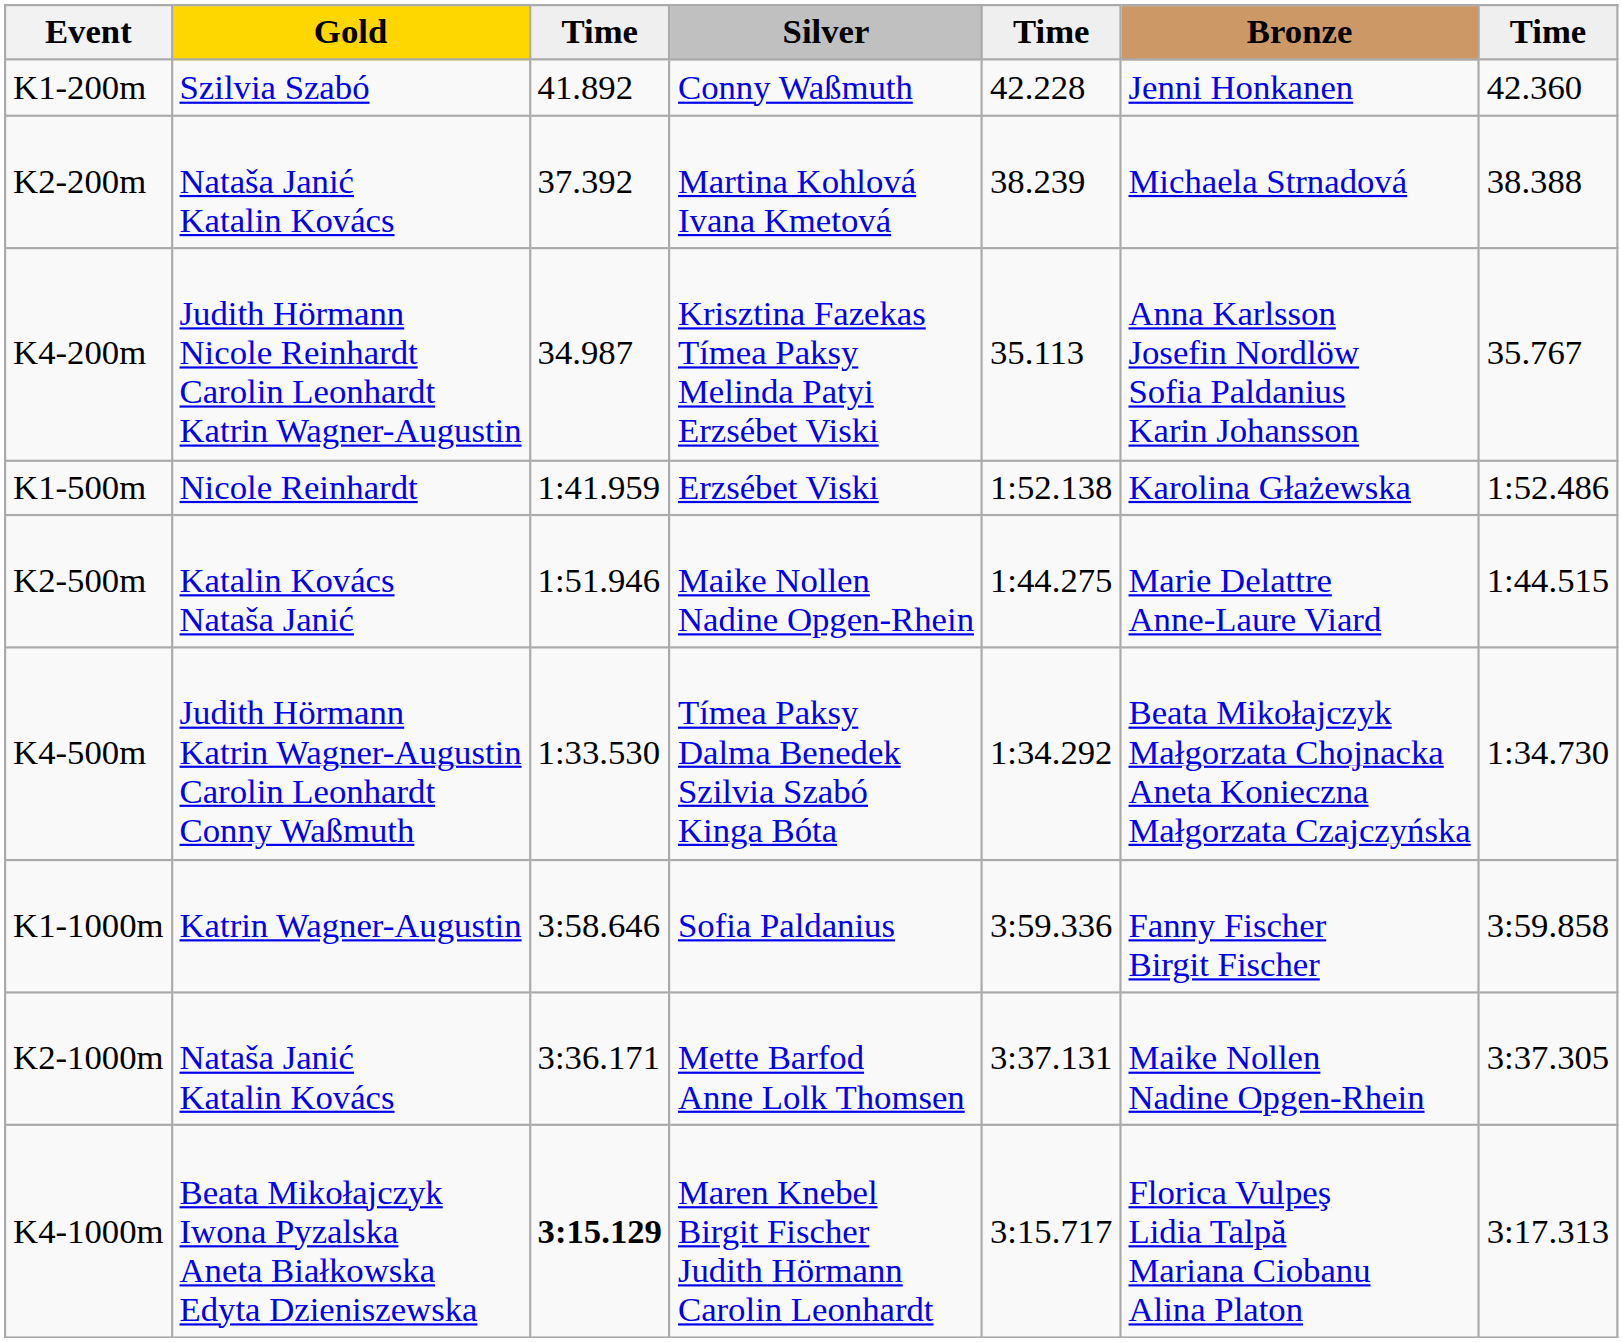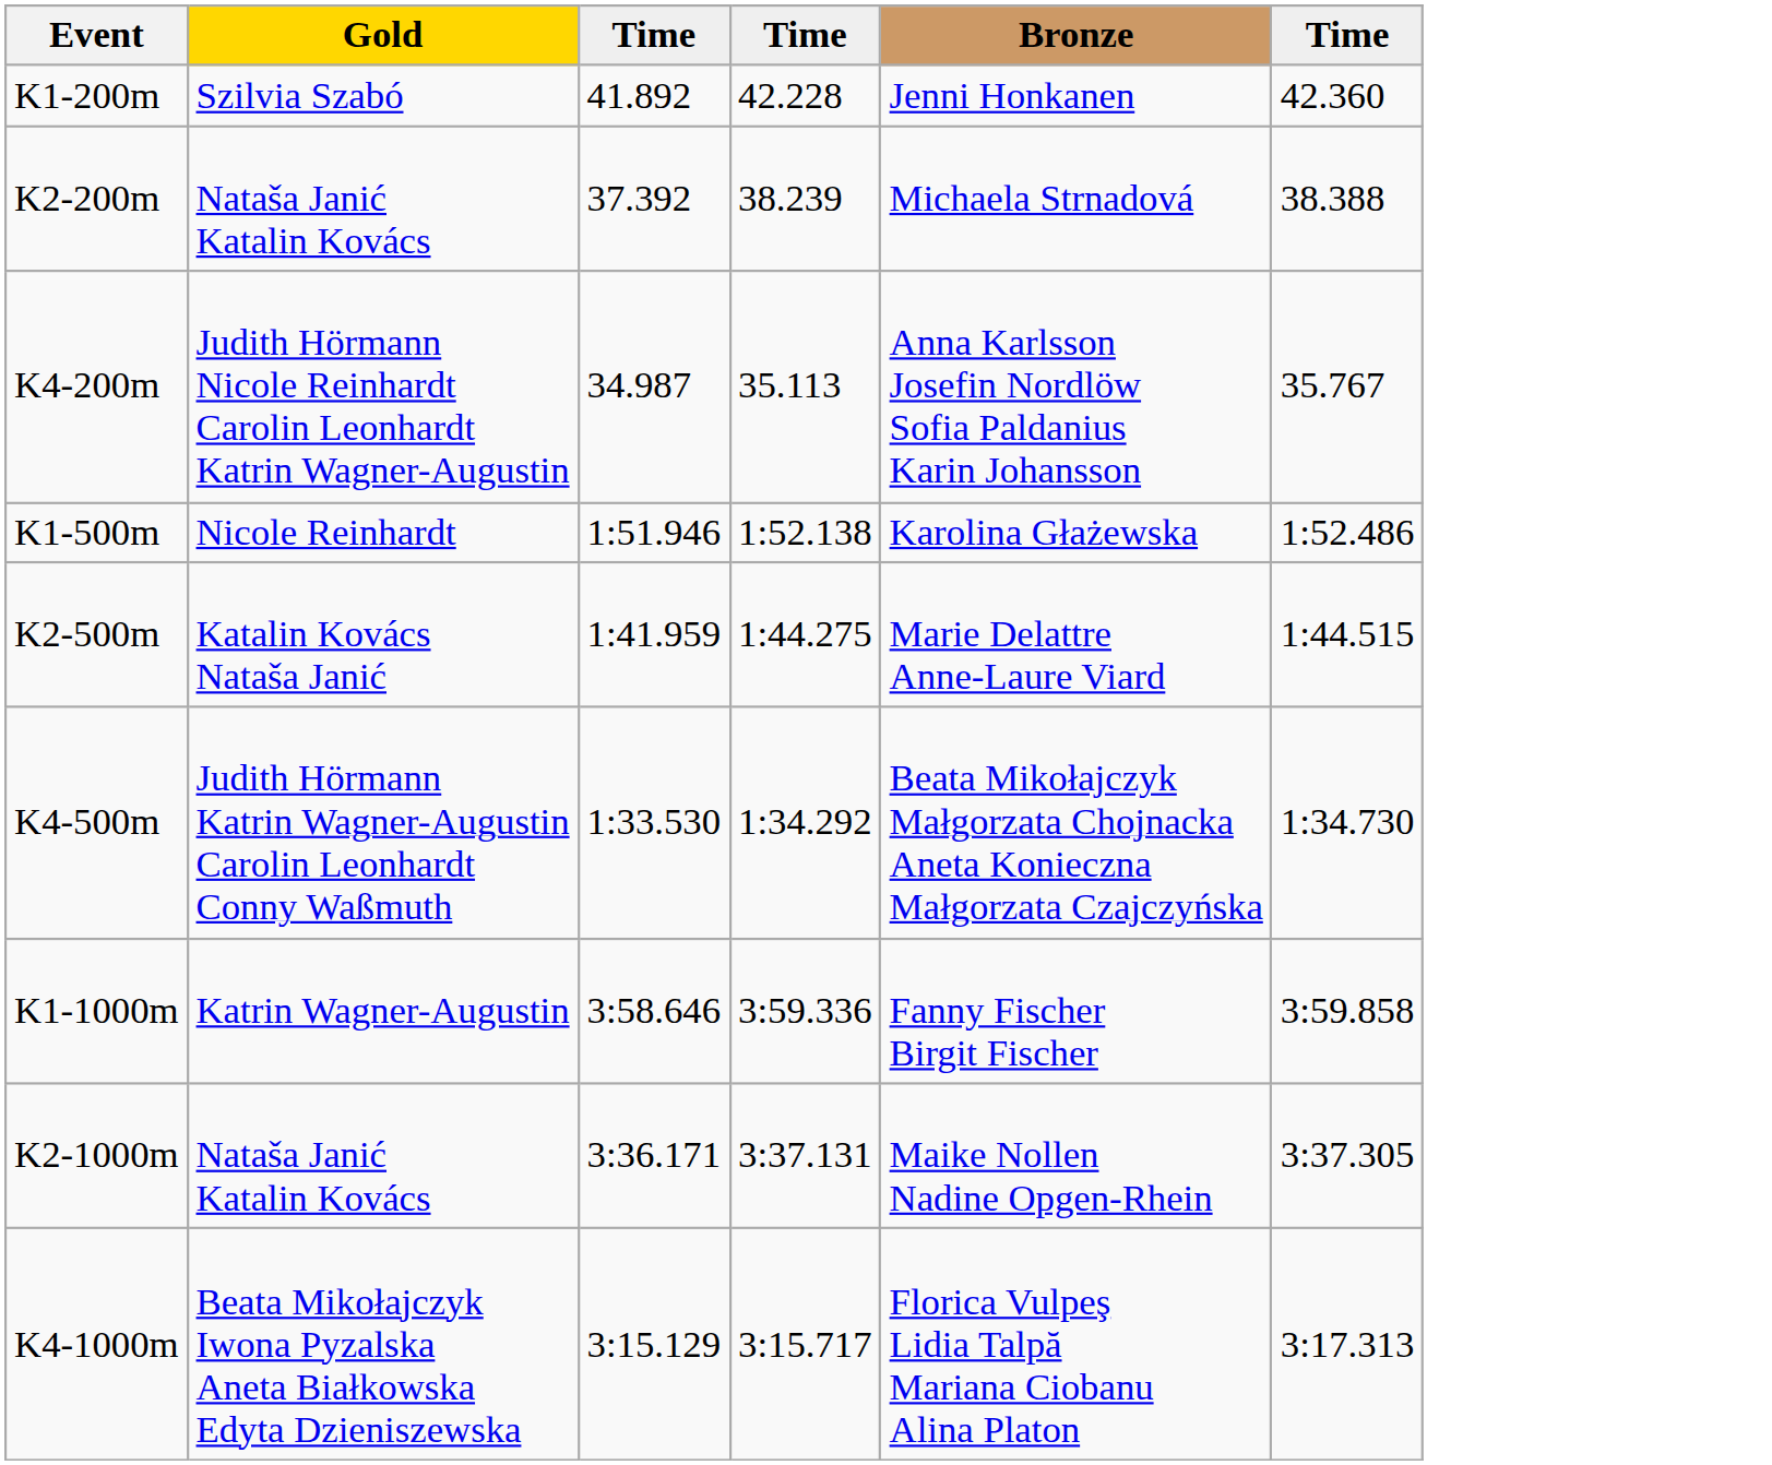 <table class="wikitable">
 <tr>
 <th>Event</th>
 <td align=center bgcolor="gold"><strong>Gold</strong></td>
 <td align=center bgcolor="EFEFEF"><strong>Time</strong></td>
-<td align=center bgcolor="silver"><strong>Silver</strong></td>
 <td align=center bgcolor="EFEFEF"><strong>Time</strong></td>
 <td align=center bgcolor="CC9966"><strong>Bronze</strong></td>
 <td align=center bgcolor="EFEFEF"><strong>Time</strong></td>
 </tr>
 <tr>
 <td>K1-200m</td>
 <td> <a href='#'>Szilvia Szabó</a></td>
 <td>41.892</td>
-<td> <a href='#'>Conny Waßmuth</a></td>
 <td>42.228</td>
 <td> <a href='#'>Jenni Honkanen</a></td>
 <td>42.360</td>
 </tr>
 <tr>
 <td>K2-200m</td>
 <td><br><a href='#'>Nataša Janić</a><br><a href='#'>Katalin Kovács</a></td>
 <td>37.392</td>
-<td><br><a href='#'>Martina Kohlová</a><br><a href='#'>Ivana Kmetová</a></td>
 <td>38.239</td>
 <td> <a href='#'>Michaela Strnadová</a></td>
 <td>38.388</td>
 </tr>
 <tr>
 <td>K4-200m</td>
 <td><br><a href='#'>Judith Hörmann</a><br><a href='#'>Nicole Reinhardt</a><br><a href='#'>Carolin Leonhardt</a><br><a href='#'>Katrin Wagner-Augustin</a></td>
 <td>34.987</td>
-<td><br><a href='#'>Krisztina Fazekas</a><br><a href='#'>Tímea Paksy</a><br><a href='#'>Melinda Patyi</a><br><a href='#'>Erzsébet Viski</a></td>
 <td>35.113</td>
 <td><br><a href='#'>Anna Karlsson</a><br><a href='#'>Josefin Nordlöw</a><br><a href='#'>Sofia Paldanius</a><br><a href='#'>Karin Johansson</a></td>
 <td>35.767</td>
 </tr>
 <tr>
 <td>K1-500m</td>
 <td> <a href='#'>Nicole Reinhardt</a></td>
-<td>1:41.959</td>
-<td> <a href='#'>Erzsébet Viski</a></td>
+<td>1:51.946</td>
 <td>1:52.138</td>
 <td> <a href='#'>Karolina Głażewska</a></td>
 <td>1:52.486</td>
 </tr>
 <tr>
 <td>K2-500m</td>
 <td><br><a href='#'>Katalin Kovács</a><br><a href='#'>Nataša Janić</a></td>
-<td>1:51.946</td>
-<td><br><a href='#'>Maike Nollen</a><br><a href='#'>Nadine Opgen-Rhein</a></td>
+<td>1:41.959</td>
 <td>1:44.275</td>
 <td><br><a href='#'>Marie Delattre</a><br><a href='#'>Anne-Laure Viard</a></td>
 <td>1:44.515</td>
 </tr>
 <tr>
 <td>K4-500m</td>
 <td><br><a href='#'>Judith Hörmann</a><br><a href='#'>Katrin Wagner-Augustin</a><br><a href='#'>Carolin Leonhardt</a><br><a href='#'>Conny Waßmuth</a></td>
 <td>1:33.530</td>
-<td><br><a href='#'>Tímea Paksy</a><br><a href='#'>Dalma Benedek</a><br><a href='#'>Szilvia Szabó</a><br><a href='#'>Kinga Bóta</a></td>
 <td>1:34.292</td>
 <td><br><a href='#'>Beata Mikołajczyk</a><br><a href='#'>Małgorzata Chojnacka</a><br><a href='#'>Aneta Konieczna</a><br><a href='#'>Małgorzata Czajczyńska</a></td>
 <td>1:34.730</td>
 </tr>
 <tr>
 <td>K1-1000m</td>
 <td> <a href='#'>Katrin Wagner-Augustin</a></td>
 <td>3:58.646</td>
-<td> <a href='#'>Sofia Paldanius</a></td>
 <td>3:59.336</td>
 <td><br><a href='#'>Fanny Fischer</a><br><a href='#'>Birgit Fischer</a></td>
 <td>3:59.858</td>
 </tr>
 <tr>
 <td>K2-1000m</td>
 <td><br><a href='#'>Nataša Janić</a><br><a href='#'>Katalin Kovács</a></td>
 <td>3:36.171</td>
-<td><br><a href='#'>Mette Barfod</a><br><a href='#'>Anne Lolk Thomsen</a></td>
 <td>3:37.131</td>
 <td><br><a href='#'>Maike Nollen</a><br><a href='#'>Nadine Opgen-Rhein</a></td>
 <td>3:37.305</td>
 </tr>
 <tr>
 <td>K4-1000m</td>
 <td><br><a href='#'>Beata Mikołajczyk</a><br><a href='#'>Iwona Pyzalska</a><br><a href='#'>Aneta Białkowska</a><br><a href='#'>Edyta Dzieniszewska</a></td>
-<td><strong>3:15.129</strong></td>
-<td><br><a href='#'>Maren Knebel</a><br><a href='#'>Birgit Fischer</a><br><a href='#'>Judith Hörmann</a><br><a href='#'>Carolin Leonhardt</a></td>
+<td>3:15.129</td>
 <td>3:15.717</td>
 <td><br><a href='#'>Florica Vulpeş</a><br><a href='#'>Lidia Talpă</a><br><a href='#'>Mariana Ciobanu</a><br><a href='#'>Alina Platon</a></td>
 <td>3:17.313</td>
 </tr>
 </table>
